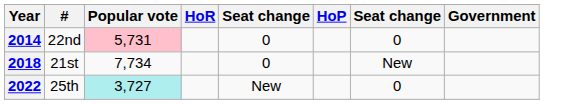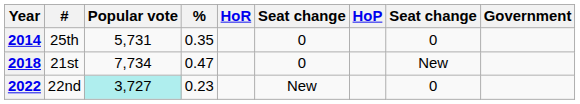 <table class="wikitable" style="text-align:center">
 <tr>
 <th>Year</th>
 <th>#</th>
 <th>Popular vote</th>
+<th>%</th>
 <th><a href='#'>HoR</a></th>
 <th>Seat change</th>
 <th><a href='#'>HoP</a></th>
 <th>Seat change</th>
 <th>Government</th>
 </tr>
 <tr>
 <th><a href='#'>2014</a></th>
-<td>22nd</td>
-<td style="background: pink;">5,731</td>
+<td>25th</td>
+<td>5,731</td>
+<td>0.35</td>
 <td></td>
 <td> 0</td>
 <td></td>
 <td> 0</td>
 <td></td>
 </tr>
 <tr>
 <th><a href='#'>2018</a></th>
 <td>21st</td>
 <td>7,734</td>
+<td>0.47</td>
 <td></td>
 <td> 0</td>
 <td></td>
 <td>New</td>
 <td></td>
 </tr>
 <tr>
 <th><a href='#'>2022</a></th>
-<td>25th</td>
+<td>22nd</td>
 <td style="background: paleturquoise;">3,727</td>
+<td>0.23</td>
 <td></td>
 <td>New</td>
 <td></td>
 <td> 0</td>
 <td></td>
 </tr>
 </table>
